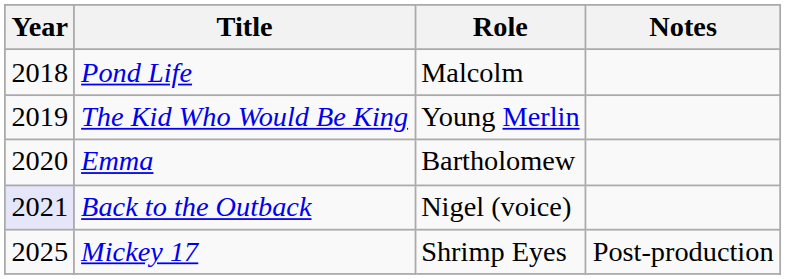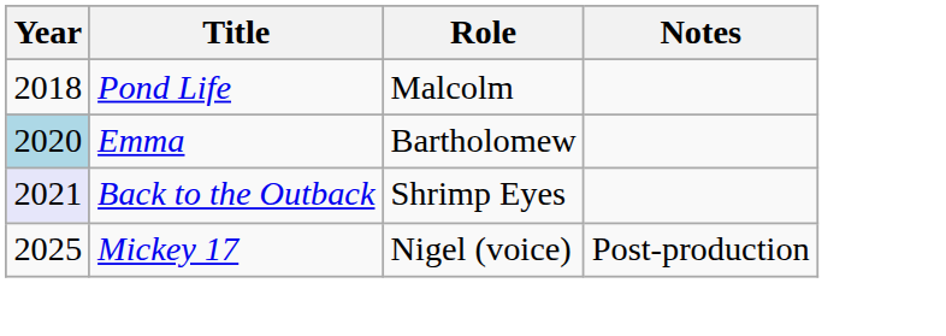 <table class="wikitable sortable">
 <tr>
 <th>Year</th>
 <th>Title</th>
 <th>Role</th>
 <th class="unsortable">Notes</th>
 </tr>
 <tr>
 <td>2018</td>
 <td><em><a href='#'>Pond Life</a></em></td>
 <td>Malcolm</td>
 <td></td>
 </tr>
 <tr>
-<td>2019</td>
-<td data-sort-value="Kid Who Would Be King, The"><em><a href='#'>The Kid Who Would Be King</a></em></td>
-<td>Young <a href='#'>Merlin</a></td>
-<td></td>
-</tr>
-<tr>
-<td>2020</td>
+<td style="background: lightblue;">2020</td>
 <td><em><a href='#'>Emma</a></em></td>
 <td>Bartholomew</td>
 <td></td>
 </tr>
 <tr>
 <td style="background: lavender;">2021</td>
 <td><em><a href='#'>Back to the Outback</a></em></td>
-<td>Nigel (voice)</td>
+<td>Shrimp Eyes</td>
 <td></td>
 </tr>
 <tr>
 <td>2025</td>
 <td><em><a href='#'>Mickey 17</a></em></td>
-<td>Shrimp Eyes</td>
+<td>Nigel (voice)</td>
 <td>Post-production</td>
 </tr>
 </table>
